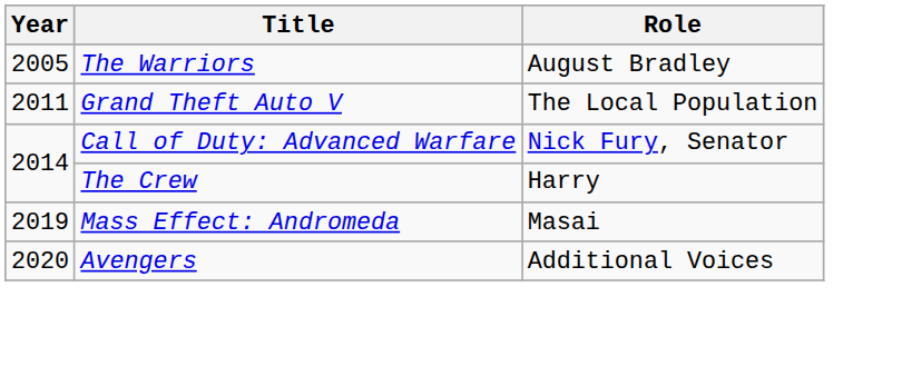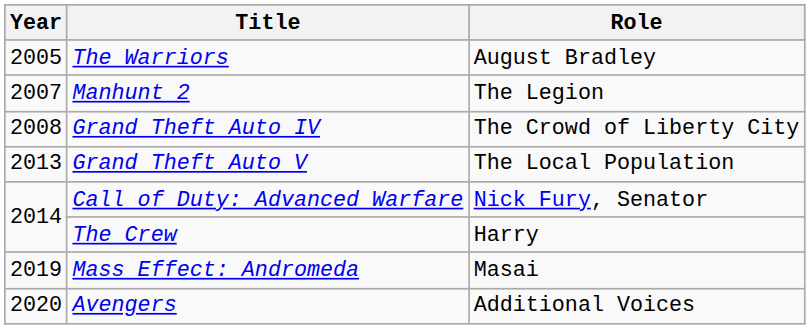 <table class="wikitable">
 <tr style="background:#b0c4de; text-align:center;">
 <th>Year</th>
 <th>Title</th>
 <th>Role</th>
 </tr>
 <tr>
 <td>2005</td>
 <td><em><a href='#'>The Warriors</a></em></td>
 <td>August Bradley</td>
 </tr>
 <tr>
-<td>2011</td>
+<td>2007</td>
+<td><em><a href='#'>Manhunt 2</a></em></td>
+<td>The Legion</td>
+</tr>
+<tr>
+<td>2008</td>
+<td><em><a href='#'>Grand Theft Auto IV</a></em></td>
+<td>The Crowd of Liberty City</td>
+</tr>
+<tr>
+<td>2013</td>
 <td><em><a href='#'>Grand Theft Auto V</a></em></td>
 <td>The Local Population</td>
 </tr>
 <tr>
 <td rowspan="2">2014</td>
 <td><em><a href='#'>Call of Duty: Advanced Warfare</a></em></td>
 <td><a href='#'>Nick Fury</a>, Senator</td>
 </tr>
 <tr>
 <td><em><a href='#'>The Crew</a></em></td>
 <td>Harry</td>
 </tr>
 <tr>
 <td>2019</td>
 <td><em><a href='#'>Mass Effect: Andromeda</a></em></td>
 <td>Masai</td>
 </tr>
 <tr>
 <td>2020</td>
 <td><em><a href='#'>Avengers</a></em></td>
 <td>Additional Voices</td>
 </tr>
 </table>
